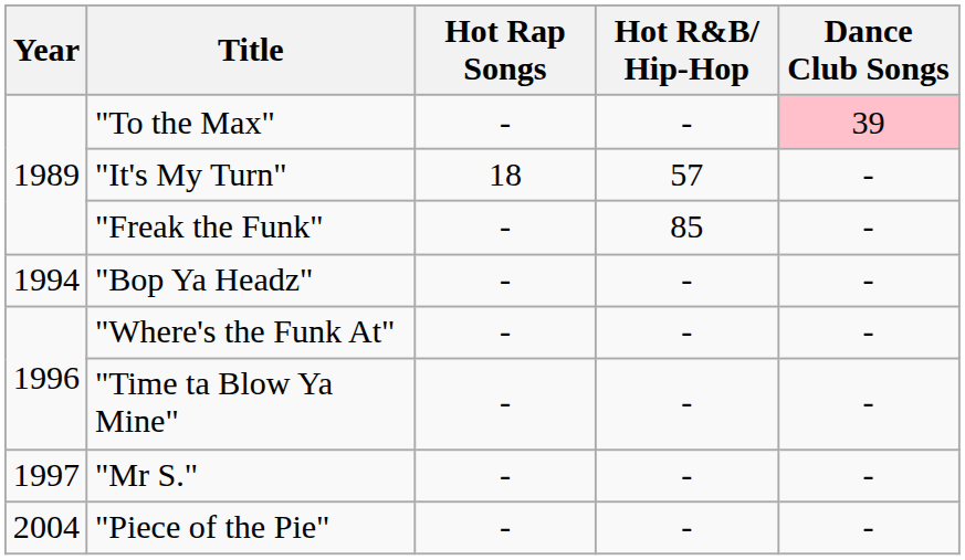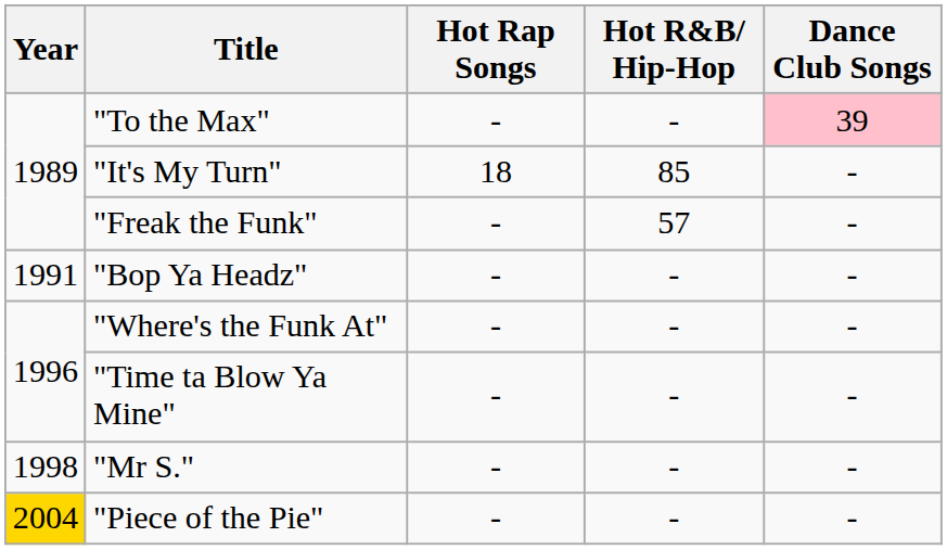 <table class="wikitable">
 <tr>
 <th width="28">Year</th>
 <th width="150">Title</th>
 <th width="80">Hot Rap Songs</th>
 <th width="80">Hot R&B/ Hip-Hop</th>
 <th width="80">Dance Club Songs</th>
 </tr>
 <tr>
 <td rowspan="3">1989</td>
 <td>"To the Max"</td>
 <td align="center">-</td>
 <td align="center">-</td>
 <td align="center" style="background: pink;">39</td>
 </tr>
 <tr>
 <td>"It's My Turn"</td>
 <td align="center">18</td>
-<td align="center">57</td>
+<td align="center">85</td>
 <td align="center">-</td>
 </tr>
 <tr>
 <td>"Freak the Funk"</td>
 <td align="center">-</td>
-<td align="center">85</td>
+<td align="center">57</td>
 <td align="center">-</td>
 </tr>
 <tr>
-<td>1994</td>
+<td>1991</td>
 <td>"Bop Ya Headz"</td>
 <td align="center">-</td>
 <td align="center">-</td>
 <td align="center">-</td>
 </tr>
 <tr>
 <td rowspan="2">1996</td>
 <td>"Where's the Funk At"</td>
 <td align="center">-</td>
 <td align="center">-</td>
 <td align="center">-</td>
 </tr>
 <tr>
 <td>"Time ta Blow Ya Mine"</td>
 <td align="center">-</td>
 <td align="center">-</td>
 <td align="center">-</td>
 </tr>
 <tr>
-<td>1997</td>
+<td>1998</td>
 <td>"Mr S."</td>
 <td align="center">-</td>
 <td align="center">-</td>
 <td align="center">-</td>
 </tr>
 <tr>
-<td>2004</td>
+<td style="background: gold;">2004</td>
 <td>"Piece of the Pie"</td>
 <td align="center">-</td>
 <td align="center">-</td>
 <td align="center">-</td>
 </tr>
 </table>
